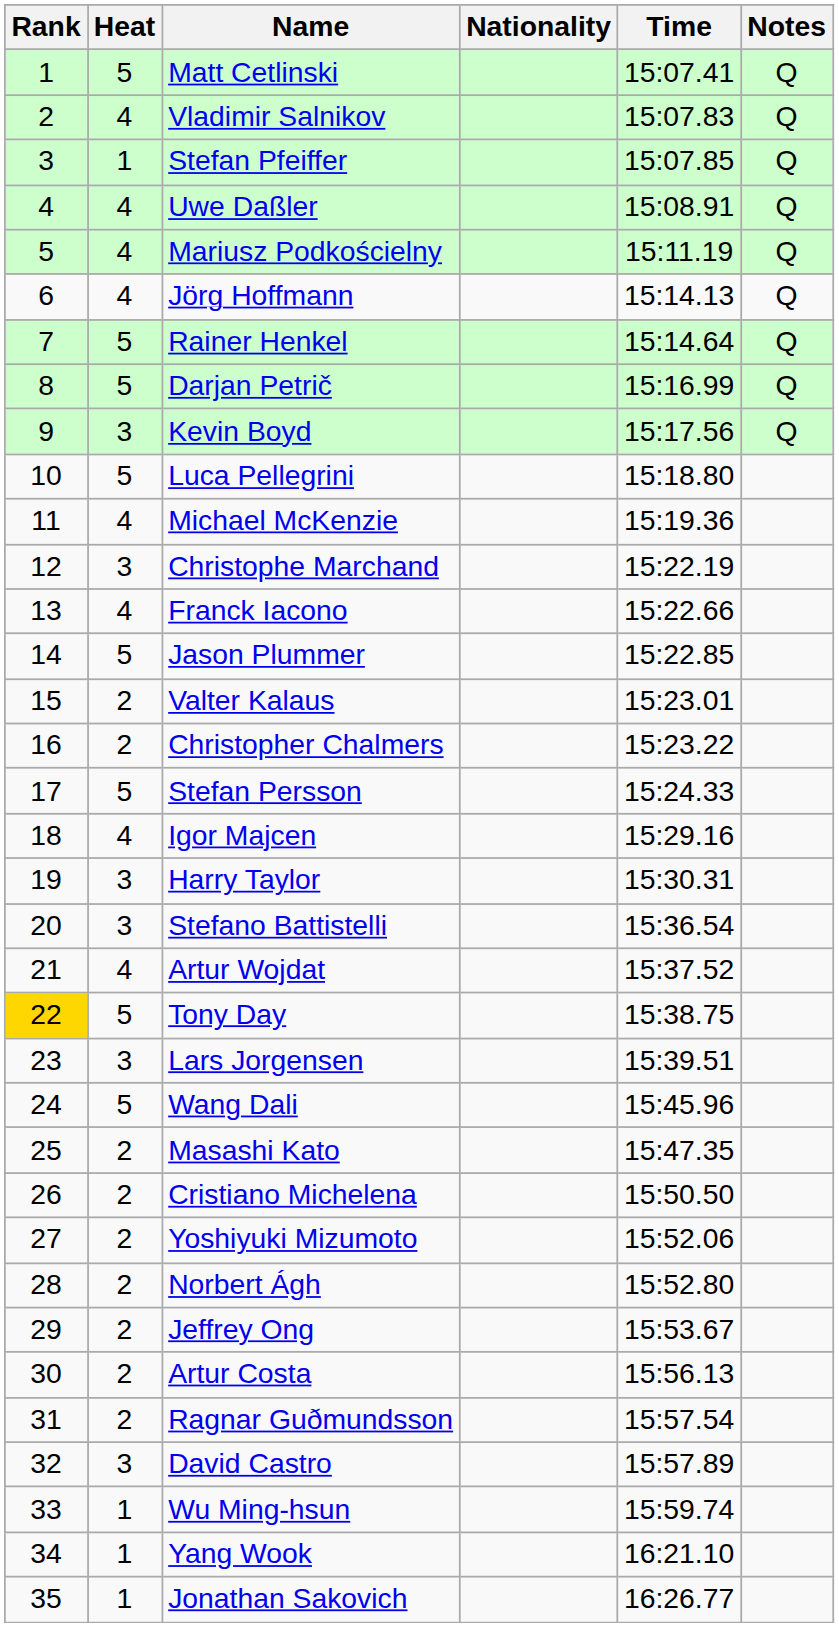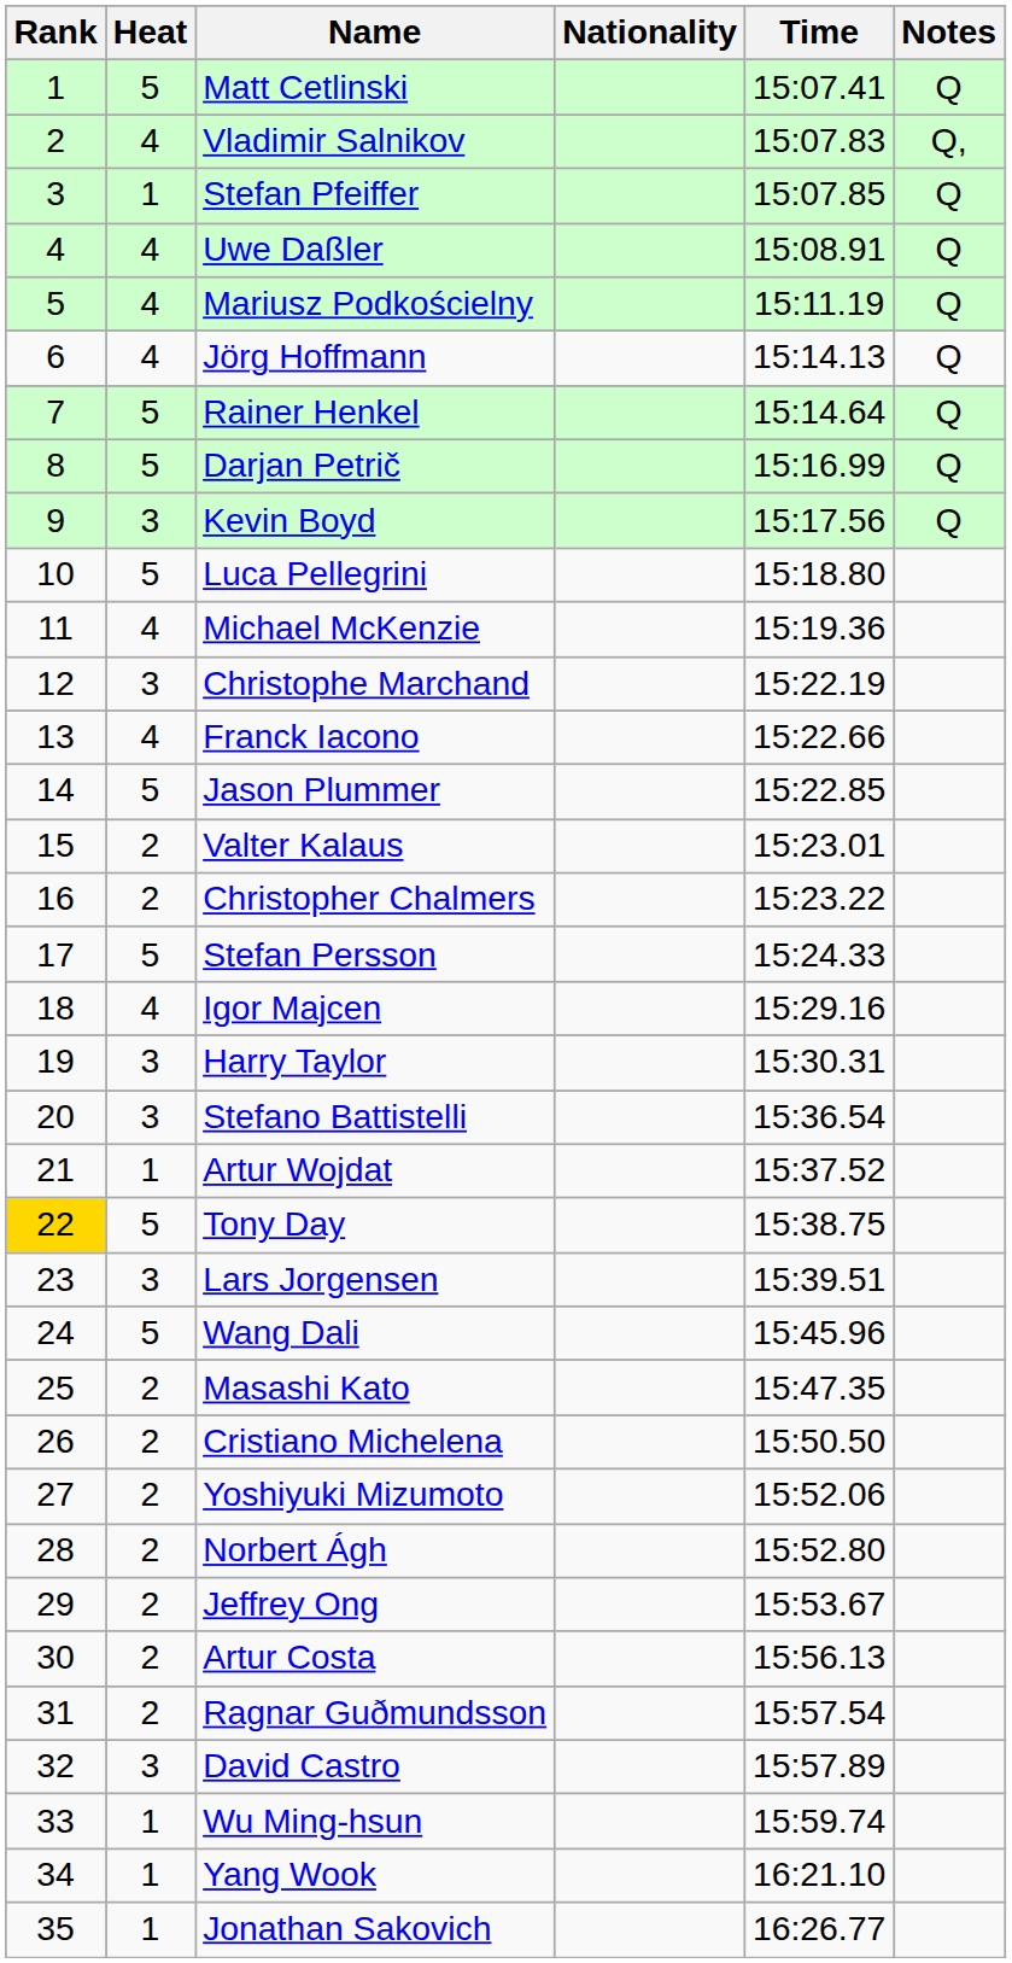 <table class="wikitable sortable" style="text-align:center">
 <tr>
 <th>Rank</th>
 <th>Heat</th>
 <th>Name</th>
 <th>Nationality</th>
 <th>Time</th>
 <th>Notes</th>
 </tr>
 <tr bgcolor=#cfc>
 <td>1</td>
 <td>5</td>
 <td align=left><a href='#'>Matt Cetlinski</a></td>
 <td align=left></td>
 <td>15:07.41</td>
 <td>Q</td>
 </tr>
 <tr bgcolor=#cfc>
 <td>2</td>
 <td>4</td>
 <td align=left><a href='#'>Vladimir Salnikov</a></td>
 <td align=left></td>
 <td>15:07.83</td>
-<td>Q</td>
+<td>Q, </td>
 </tr>
 <tr bgcolor=#cfc>
 <td>3</td>
 <td>1</td>
 <td align=left><a href='#'>Stefan Pfeiffer</a></td>
 <td align=left></td>
 <td>15:07.85</td>
 <td>Q</td>
 </tr>
 <tr bgcolor=#cfc>
 <td>4</td>
 <td>4</td>
 <td align=left><a href='#'>Uwe Daßler</a></td>
 <td align=left></td>
 <td>15:08.91</td>
 <td>Q</td>
 </tr>
 <tr bgcolor=#cfc>
 <td>5</td>
 <td>4</td>
 <td align=left><a href='#'>Mariusz Podkościelny</a></td>
 <td align=left></td>
 <td>15:11.19</td>
 <td>Q</td>
 </tr>
 <tr>
 <td>6</td>
 <td>4</td>
 <td align=left><a href='#'>Jörg Hoffmann</a></td>
 <td align=left></td>
 <td>15:14.13</td>
 <td>Q</td>
 </tr>
 <tr bgcolor=#cfc>
 <td>7</td>
 <td>5</td>
 <td align=left><a href='#'>Rainer Henkel</a></td>
 <td align=left></td>
 <td>15:14.64</td>
 <td>Q</td>
 </tr>
 <tr bgcolor=#cfc>
 <td>8</td>
 <td>5</td>
 <td align=left><a href='#'>Darjan Petrič</a></td>
 <td align=left></td>
 <td>15:16.99</td>
 <td>Q</td>
 </tr>
 <tr bgcolor=#cfc>
 <td>9</td>
 <td>3</td>
 <td align=left><a href='#'>Kevin Boyd</a></td>
 <td align=left></td>
 <td>15:17.56</td>
 <td>Q</td>
 </tr>
 <tr>
 <td>10</td>
 <td>5</td>
 <td align=left><a href='#'>Luca Pellegrini</a></td>
 <td align=left></td>
 <td>15:18.80</td>
 <td></td>
 </tr>
 <tr>
 <td>11</td>
 <td>4</td>
 <td align=left><a href='#'>Michael McKenzie</a></td>
 <td align=left></td>
 <td>15:19.36</td>
 <td></td>
 </tr>
 <tr>
 <td>12</td>
 <td>3</td>
 <td align=left><a href='#'>Christophe Marchand</a></td>
 <td align=left></td>
 <td>15:22.19</td>
 <td></td>
 </tr>
 <tr>
 <td>13</td>
 <td>4</td>
 <td align=left><a href='#'>Franck Iacono</a></td>
 <td align=left></td>
 <td>15:22.66</td>
 <td></td>
 </tr>
 <tr>
 <td>14</td>
 <td>5</td>
 <td align=left><a href='#'>Jason Plummer</a></td>
 <td align=left></td>
 <td>15:22.85</td>
 <td></td>
 </tr>
 <tr>
 <td>15</td>
 <td>2</td>
 <td align=left><a href='#'>Valter Kalaus</a></td>
 <td align=left></td>
 <td>15:23.01</td>
 <td></td>
 </tr>
 <tr>
 <td>16</td>
 <td>2</td>
 <td align=left><a href='#'>Christopher Chalmers</a></td>
 <td align=left></td>
 <td>15:23.22</td>
 <td></td>
 </tr>
 <tr>
 <td>17</td>
 <td>5</td>
 <td align=left><a href='#'>Stefan Persson</a></td>
 <td align=left></td>
 <td>15:24.33</td>
 <td></td>
 </tr>
 <tr>
 <td>18</td>
 <td>4</td>
 <td align=left><a href='#'>Igor Majcen</a></td>
 <td align=left></td>
 <td>15:29.16</td>
 <td></td>
 </tr>
 <tr>
 <td>19</td>
 <td>3</td>
 <td align=left><a href='#'>Harry Taylor</a></td>
 <td align=left></td>
 <td>15:30.31</td>
 <td></td>
 </tr>
 <tr>
 <td>20</td>
 <td>3</td>
 <td align=left><a href='#'>Stefano Battistelli</a></td>
 <td align=left></td>
 <td>15:36.54</td>
 <td></td>
 </tr>
 <tr>
 <td>21</td>
-<td>4</td>
+<td>1</td>
 <td align=left><a href='#'>Artur Wojdat</a></td>
 <td align=left></td>
 <td>15:37.52</td>
 <td></td>
 </tr>
 <tr>
 <td style="background: gold;">22</td>
 <td>5</td>
 <td align=left><a href='#'>Tony Day</a></td>
 <td align=left></td>
 <td>15:38.75</td>
 <td></td>
 </tr>
 <tr>
 <td>23</td>
 <td>3</td>
 <td align=left><a href='#'>Lars Jorgensen</a></td>
 <td align=left></td>
 <td>15:39.51</td>
 <td></td>
 </tr>
 <tr>
 <td>24</td>
 <td>5</td>
 <td align=left><a href='#'>Wang Dali</a></td>
 <td align=left></td>
 <td>15:45.96</td>
 <td></td>
 </tr>
 <tr>
 <td>25</td>
 <td>2</td>
 <td align=left><a href='#'>Masashi Kato</a></td>
 <td align=left></td>
 <td>15:47.35</td>
 <td></td>
 </tr>
 <tr>
 <td>26</td>
 <td>2</td>
 <td align=left><a href='#'>Cristiano Michelena</a></td>
 <td align=left></td>
 <td>15:50.50</td>
 <td></td>
 </tr>
 <tr>
 <td>27</td>
 <td>2</td>
 <td align=left><a href='#'>Yoshiyuki Mizumoto</a></td>
 <td align=left></td>
 <td>15:52.06</td>
 <td></td>
 </tr>
 <tr>
 <td>28</td>
 <td>2</td>
 <td align=left><a href='#'>Norbert Ágh</a></td>
 <td align=left></td>
 <td>15:52.80</td>
 <td></td>
 </tr>
 <tr>
 <td>29</td>
 <td>2</td>
 <td align=left><a href='#'>Jeffrey Ong</a></td>
 <td align=left></td>
 <td>15:53.67</td>
 <td></td>
 </tr>
 <tr>
 <td>30</td>
 <td>2</td>
 <td align=left><a href='#'>Artur Costa</a></td>
 <td align=left></td>
 <td>15:56.13</td>
 <td></td>
 </tr>
 <tr>
 <td>31</td>
 <td>2</td>
 <td align=left><a href='#'>Ragnar Guðmundsson</a></td>
 <td align=left></td>
 <td>15:57.54</td>
 <td></td>
 </tr>
 <tr>
 <td>32</td>
 <td>3</td>
 <td align=left><a href='#'>David Castro</a></td>
 <td align=left></td>
 <td>15:57.89</td>
 <td></td>
 </tr>
 <tr>
 <td>33</td>
 <td>1</td>
 <td align=left><a href='#'>Wu Ming-hsun</a></td>
 <td align=left></td>
 <td>15:59.74</td>
 <td></td>
 </tr>
 <tr>
 <td>34</td>
 <td>1</td>
 <td align=left><a href='#'>Yang Wook</a></td>
 <td align=left></td>
 <td>16:21.10</td>
 <td></td>
 </tr>
 <tr>
 <td>35</td>
 <td>1</td>
 <td align=left><a href='#'>Jonathan Sakovich</a></td>
 <td align=left></td>
 <td>16:26.77</td>
 <td></td>
 </tr>
 </table>
